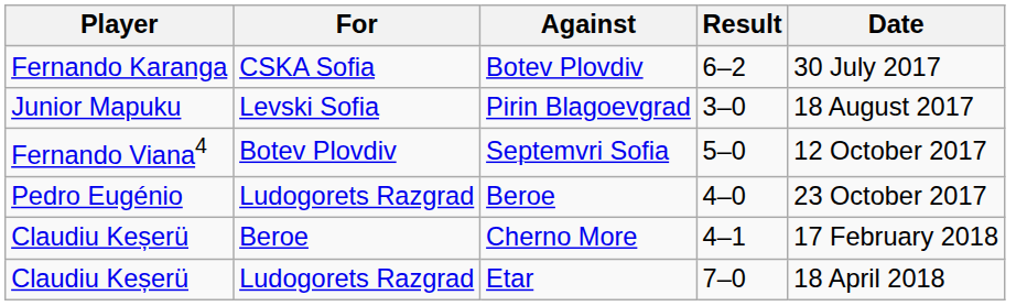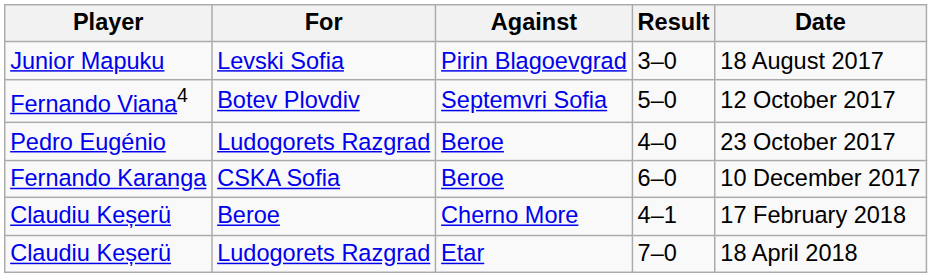 <table class="wikitable">
 <tr>
 <th>Player</th>
 <th>For</th>
 <th>Against</th>
 <th style="text-align:center;">Result</th>
 <th>Date</th>
-</tr>
-<tr>
-<td> <a href='#'>Fernando Karanga</a></td>
-<td><a href='#'>CSKA Sofia</a></td>
-<td><a href='#'>Botev Plovdiv</a></td>
-<td>6–2</td>
-<td>30 July 2017</td>
 </tr>
 <tr>
 <td> <a href='#'>Junior Mapuku</a></td>
 <td><a href='#'>Levski Sofia</a></td>
 <td><a href='#'>Pirin Blagoevgrad</a></td>
 <td>3–0</td>
 <td>18 August 2017</td>
 </tr>
 <tr>
 <td> <a href='#'>Fernando Viana</a><sup>4</sup></td>
 <td><a href='#'>Botev Plovdiv</a></td>
 <td><a href='#'>Septemvri Sofia</a></td>
 <td>5–0</td>
 <td>12 October 2017</td>
 </tr>
 <tr>
 <td> <a href='#'>Pedro Eugénio</a></td>
 <td><a href='#'>Ludogorets Razgrad</a></td>
 <td><a href='#'>Beroe</a></td>
 <td>4–0</td>
 <td>23 October 2017</td>
 </tr>
 <tr>
+<td> <a href='#'>Fernando Karanga</a></td>
+<td><a href='#'>CSKA Sofia</a></td>
+<td><a href='#'>Beroe</a></td>
+<td>6–0</td>
+<td>10 December 2017</td>
+</tr>
+<tr>
 <td> <a href='#'>Claudiu Keșerü</a></td>
 <td><a href='#'>Beroe</a></td>
 <td><a href='#'>Cherno More</a></td>
 <td>4–1</td>
 <td>17 February 2018</td>
 </tr>
 <tr>
 <td> <a href='#'>Claudiu Keșerü</a></td>
 <td><a href='#'>Ludogorets Razgrad</a></td>
 <td><a href='#'>Etar</a></td>
 <td>7–0</td>
 <td>18 April 2018</td>
 </tr>
 </table>
